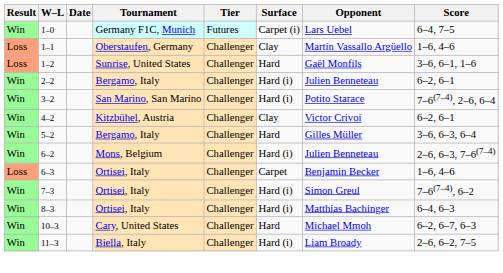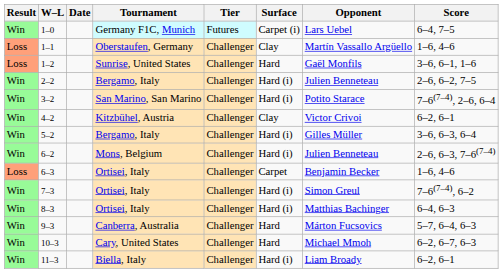 <table class="sortable wikitable">
 <tr>
 <th>Result</th>
 <th class="unsortable">W–L</th>
 <th>Date</th>
 <th>Tournament</th>
 <th>Tier</th>
 <th>Surface</th>
 <th>Opponent</th>
 <th class="unsortable">Score</th>
 </tr>
 <tr>
 <td bgcolor=#98fb98>Win</td>
 <td><small>1–0</small></td>
 <td></td>
 <td style="background:#cffcff;">Germany F1C, <a href='#'>Munich</a></td>
 <td style="background:#cffcff;">Futures</td>
 <td>Carpet (i)</td>
 <td> <a href='#'>Lars Uebel</a></td>
 <td>6–4, 7–5</td>
 </tr>
 <tr>
 <td bgcolor=FFA07A>Loss</td>
 <td><small>1–1</small></td>
 <td></td>
 <td style="background:moccasin;"><a href='#'>Oberstaufen</a>, Germany</td>
 <td style="background:moccasin;">Challenger</td>
 <td>Clay</td>
 <td> <a href='#'>Martín Vassallo Argüello</a></td>
 <td>1–6, 4–6</td>
 </tr>
 <tr>
 <td bgcolor=FFA07A>Loss</td>
 <td><small>1–2</small></td>
 <td></td>
 <td style="background:moccasin;"><a href='#'>Sunrise</a>, United States</td>
 <td style="background:moccasin;">Challenger</td>
 <td>Hard</td>
 <td> <a href='#'>Gaël Monfils</a></td>
 <td>3–6, 6–1, 1–6</td>
 </tr>
 <tr>
 <td bgcolor=98FB98>Win</td>
 <td><small>2–2</small></td>
 <td></td>
 <td style="background:moccasin;"><a href='#'>Bergamo</a>, Italy</td>
 <td style="background:moccasin;">Challenger</td>
 <td>Hard (i)</td>
 <td> <a href='#'>Julien Benneteau</a></td>
-<td>6–2, 6–1</td>
+<td>2–6, 6–2, 7–5</td>
 </tr>
 <tr>
 <td bgcolor=98FB98>Win</td>
 <td><small>3–2</small></td>
 <td><a href='#'></a></td>
 <td style="background:moccasin;"><a href='#'>San Marino</a>, San Marino</td>
 <td style="background:moccasin;">Challenger</td>
 <td>Hard (i)</td>
 <td> <a href='#'>Potito Starace</a></td>
 <td>7–6<sup>(7–4)</sup>, 2–6, 6–4</td>
 </tr>
 <tr>
 <td bgcolor=98FB98>Win</td>
 <td><small>4–2</small></td>
 <td><a href='#'></a></td>
 <td style="background:moccasin;"><a href='#'>Kitzbühel</a>, Austria</td>
 <td style="background:moccasin;">Challenger</td>
 <td>Clay</td>
 <td> <a href='#'>Victor Crivoi</a></td>
 <td>6–2, 6–1</td>
 </tr>
 <tr>
 <td bgcolor=98FB98>Win</td>
 <td><small>5–2</small></td>
 <td><a href='#'></a></td>
 <td style="background:moccasin;"><a href='#'>Bergamo</a>, Italy</td>
 <td style="background:moccasin;">Challenger</td>
-<td>Hard</td>
+<td>Hard (i)</td>
 <td> <a href='#'>Gilles Müller</a></td>
 <td>3–6, 6–3, 6–4</td>
 </tr>
 <tr>
 <td bgcolor=98FB98>Win</td>
 <td><small>6–2</small></td>
 <td><a href='#'></a></td>
 <td style="background:moccasin;"><a href='#'>Mons</a>, Belgium</td>
 <td style="background:moccasin;">Challenger</td>
 <td>Hard (i)</td>
 <td> <a href='#'>Julien Benneteau</a></td>
 <td>2–6, 6–3, 7–6<sup>(7–4)</sup></td>
 </tr>
 <tr>
 <td bgcolor=#FFA07A>Loss</td>
 <td><small>6–3</small></td>
 <td><a href='#'></a></td>
 <td style="background:moccasin;"><a href='#'>Ortisei</a>, Italy</td>
 <td style="background:moccasin;">Challenger</td>
 <td>Carpet</td>
 <td> <a href='#'>Benjamin Becker</a></td>
 <td>1–6, 4–6</td>
 </tr>
 <tr>
 <td bgcolor=#98fb98>Win</td>
 <td><small>7–3</small></td>
 <td><a href='#'></a></td>
 <td style="background:moccasin;"><a href='#'>Ortisei</a>, Italy</td>
 <td style="background:moccasin;">Challenger</td>
 <td>Hard (i)</td>
 <td> <a href='#'>Simon Greul</a></td>
 <td>7–6<sup>(7–4)</sup>, 6–2</td>
 </tr>
 <tr>
 <td bgcolor=#98fb98>Win</td>
 <td><small>8–3</small></td>
 <td><a href='#'></a></td>
 <td style="background:moccasin;"><a href='#'>Ortisei</a>, Italy</td>
 <td style="background:moccasin;">Challenger</td>
 <td>Hard (i)</td>
 <td> <a href='#'>Matthias Bachinger</a></td>
 <td>6–4, 6–3</td>
 </tr>
 <tr>
 <td bgcolor=#98fb98>Win</td>
+<td><small>9–3</small></td>
+<td><a href='#'></a></td>
+<td style="background:moccasin;"><a href='#'>Canberra</a>, Australia</td>
+<td style="background:moccasin;">Challenger</td>
+<td>Hard</td>
+<td> <a href='#'>Márton Fucsovics</a></td>
+<td>5–7, 6–4, 6–3</td>
+</tr>
+<tr>
+<td bgcolor=#98fb98>Win</td>
 <td><small>10–3</small></td>
 <td><a href='#'></a></td>
 <td style="background:moccasin;"><a href='#'>Cary</a>, United States</td>
 <td style="background:moccasin;">Challenger</td>
 <td>Hard</td>
 <td> <a href='#'>Michael Mmoh</a></td>
 <td>6–2, 6–7, 6–3</td>
 </tr>
 <tr>
 <td bgcolor=#98fb98>Win</td>
 <td><small>11–3</small></td>
 <td><a href='#'></a></td>
 <td style="background:moccasin;"><a href='#'>Biella</a>, Italy</td>
 <td style="background:moccasin;">Challenger</td>
 <td>Hard (i)</td>
 <td> <a href='#'>Liam Broady</a></td>
-<td>2–6, 6–2, 7–5</td>
+<td>6–2, 6–1</td>
 </tr>
 </table>
